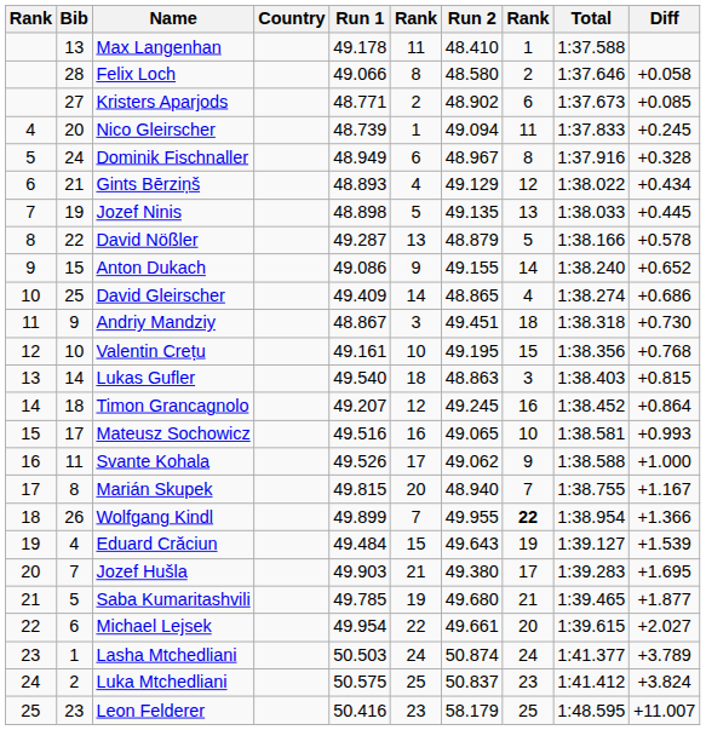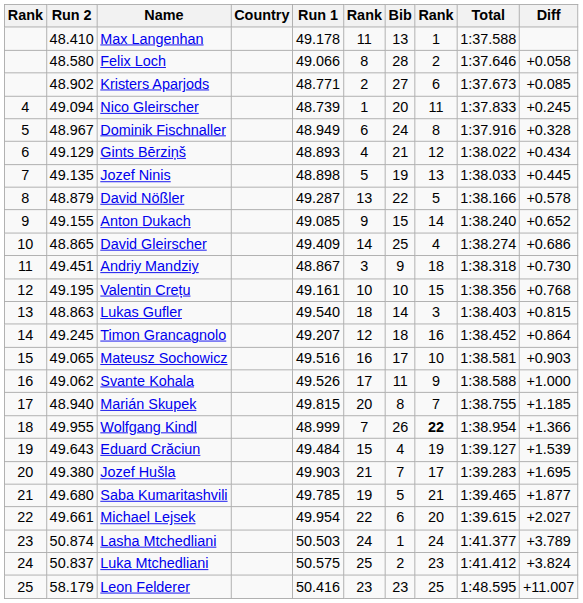 <table class="wikitable sortable" style="text-align:center">
 <tr>
 <th>Rank</th>
-<th>Bib</th>
+<th>Run 2</th>
 <th>Name</th>
 <th>Country</th>
 <th>Run 1</th>
 <th>Rank</th>
-<th>Run 2</th>
+<th>Bib</th>
 <th>Rank</th>
 <th>Total</th>
 <th>Diff</th>
 </tr>
 <tr>
 <td></td>
-<td>13</td>
+<td>48.410</td>
 <td align=left><a href='#'>Max Langenhan</a></td>
 <td align=left></td>
 <td>49.178</td>
 <td>11</td>
-<td>48.410</td>
+<td>13</td>
 <td>1</td>
 <td>1:37.588</td>
 <td></td>
 </tr>
 <tr>
 <td></td>
-<td>28</td>
+<td>48.580</td>
 <td align=left><a href='#'>Felix Loch</a></td>
 <td align=left></td>
 <td>49.066</td>
 <td>8</td>
-<td>48.580</td>
+<td>28</td>
 <td>2</td>
 <td>1:37.646</td>
 <td>+0.058</td>
 </tr>
 <tr>
 <td></td>
-<td>27</td>
+<td>48.902</td>
 <td align=left><a href='#'>Kristers Aparjods</a></td>
 <td align=left></td>
 <td>48.771</td>
 <td>2</td>
-<td>48.902</td>
+<td>27</td>
 <td>6</td>
 <td>1:37.673</td>
 <td>+0.085</td>
 </tr>
 <tr>
 <td>4</td>
-<td>20</td>
+<td>49.094</td>
 <td align=left><a href='#'>Nico Gleirscher</a></td>
 <td align=left></td>
 <td>48.739</td>
 <td>1</td>
-<td>49.094</td>
+<td>20</td>
 <td>11</td>
 <td>1:37.833</td>
 <td>+0.245</td>
 </tr>
 <tr>
 <td>5</td>
-<td>24</td>
+<td>48.967</td>
 <td align=left><a href='#'>Dominik Fischnaller</a></td>
 <td align=left></td>
 <td>48.949</td>
 <td>6</td>
-<td>48.967</td>
+<td>24</td>
 <td>8</td>
 <td>1:37.916</td>
 <td>+0.328</td>
 </tr>
 <tr>
 <td>6</td>
-<td>21</td>
+<td>49.129</td>
 <td align=left><a href='#'>Gints Bērziņš</a></td>
 <td align=left></td>
 <td>48.893</td>
 <td>4</td>
-<td>49.129</td>
+<td>21</td>
 <td>12</td>
 <td>1:38.022</td>
 <td>+0.434</td>
 </tr>
 <tr>
 <td>7</td>
-<td>19</td>
+<td>49.135</td>
 <td align=left><a href='#'>Jozef Ninis</a></td>
 <td align=left></td>
 <td>48.898</td>
 <td>5</td>
-<td>49.135</td>
+<td>19</td>
 <td>13</td>
 <td>1:38.033</td>
 <td>+0.445</td>
 </tr>
 <tr>
 <td>8</td>
-<td>22</td>
+<td>48.879</td>
 <td align=left><a href='#'>David Nößler</a></td>
 <td align=left></td>
 <td>49.287</td>
 <td>13</td>
-<td>48.879</td>
+<td>22</td>
 <td>5</td>
 <td>1:38.166</td>
 <td>+0.578</td>
 </tr>
 <tr>
 <td>9</td>
-<td>15</td>
+<td>49.155</td>
 <td align=left><a href='#'>Anton Dukach</a></td>
 <td align=left></td>
-<td>49.086</td>
+<td>49.085</td>
 <td>9</td>
-<td>49.155</td>
+<td>15</td>
 <td>14</td>
 <td>1:38.240</td>
 <td>+0.652</td>
 </tr>
 <tr>
 <td>10</td>
-<td>25</td>
+<td>48.865</td>
 <td align=left><a href='#'>David Gleirscher</a></td>
 <td align=left></td>
 <td>49.409</td>
 <td>14</td>
-<td>48.865</td>
+<td>25</td>
 <td>4</td>
 <td>1:38.274</td>
 <td>+0.686</td>
 </tr>
 <tr>
 <td>11</td>
-<td>9</td>
+<td>49.451</td>
 <td align=left><a href='#'>Andriy Mandziy</a></td>
 <td align=left></td>
 <td>48.867</td>
 <td>3</td>
-<td>49.451</td>
+<td>9</td>
 <td>18</td>
 <td>1:38.318</td>
 <td>+0.730</td>
 </tr>
 <tr>
 <td>12</td>
-<td>10</td>
+<td>49.195</td>
 <td align=left><a href='#'>Valentin Crețu</a></td>
 <td align=left></td>
 <td>49.161</td>
 <td>10</td>
-<td>49.195</td>
+<td>10</td>
 <td>15</td>
 <td>1:38.356</td>
 <td>+0.768</td>
 </tr>
 <tr>
 <td>13</td>
-<td>14</td>
+<td>48.863</td>
 <td align=left><a href='#'>Lukas Gufler</a></td>
 <td align=left></td>
 <td>49.540</td>
 <td>18</td>
-<td>48.863</td>
+<td>14</td>
 <td>3</td>
 <td>1:38.403</td>
 <td>+0.815</td>
 </tr>
 <tr>
 <td>14</td>
-<td>18</td>
+<td>49.245</td>
 <td align=left><a href='#'>Timon Grancagnolo</a></td>
 <td align=left></td>
 <td>49.207</td>
 <td>12</td>
-<td>49.245</td>
+<td>18</td>
 <td>16</td>
 <td>1:38.452</td>
 <td>+0.864</td>
 </tr>
 <tr>
 <td>15</td>
-<td>17</td>
+<td>49.065</td>
 <td align=left><a href='#'>Mateusz Sochowicz</a></td>
 <td align=left></td>
 <td>49.516</td>
 <td>16</td>
-<td>49.065</td>
+<td>17</td>
 <td>10</td>
 <td>1:38.581</td>
-<td>+0.993</td>
+<td>+0.903</td>
 </tr>
 <tr>
 <td>16</td>
-<td>11</td>
+<td>49.062</td>
 <td align=left><a href='#'>Svante Kohala</a></td>
 <td align=left></td>
 <td>49.526</td>
 <td>17</td>
-<td>49.062</td>
+<td>11</td>
 <td>9</td>
 <td>1:38.588</td>
 <td>+1.000</td>
 </tr>
 <tr>
 <td>17</td>
-<td>8</td>
+<td>48.940</td>
 <td align=left><a href='#'>Marián Skupek</a></td>
 <td align=left></td>
 <td>49.815</td>
 <td>20</td>
-<td>48.940</td>
+<td>8</td>
 <td>7</td>
 <td>1:38.755</td>
-<td>+1.167</td>
+<td>+1.185</td>
 </tr>
 <tr>
 <td>18</td>
-<td>26</td>
+<td>49.955</td>
 <td align=left><a href='#'>Wolfgang Kindl</a></td>
 <td align=left></td>
-<td>49.899</td>
+<td>48.999</td>
 <td>7</td>
-<td>49.955</td>
+<td>26</td>
 <td><strong>22</strong></td>
 <td>1:38.954</td>
 <td>+1.366</td>
 </tr>
 <tr>
 <td>19</td>
-<td>4</td>
+<td>49.643</td>
 <td align=left><a href='#'>Eduard Crăciun</a></td>
 <td align=left></td>
 <td>49.484</td>
 <td>15</td>
-<td>49.643</td>
+<td>4</td>
 <td>19</td>
 <td>1:39.127</td>
 <td>+1.539</td>
 </tr>
 <tr>
 <td>20</td>
-<td>7</td>
+<td>49.380</td>
 <td align=left><a href='#'>Jozef Hušla</a></td>
 <td align=left></td>
 <td>49.903</td>
 <td>21</td>
-<td>49.380</td>
+<td>7</td>
 <td>17</td>
 <td>1:39.283</td>
 <td>+1.695</td>
 </tr>
 <tr>
 <td>21</td>
-<td>5</td>
+<td>49.680</td>
 <td align=left><a href='#'>Saba Kumaritashvili</a></td>
 <td align=left></td>
 <td>49.785</td>
 <td>19</td>
-<td>49.680</td>
+<td>5</td>
 <td>21</td>
 <td>1:39.465</td>
 <td>+1.877</td>
 </tr>
 <tr>
 <td>22</td>
-<td>6</td>
+<td>49.661</td>
 <td align=left><a href='#'>Michael Lejsek</a></td>
 <td align=left></td>
 <td>49.954</td>
 <td>22</td>
-<td>49.661</td>
+<td>6</td>
 <td>20</td>
 <td>1:39.615</td>
 <td>+2.027</td>
 </tr>
 <tr>
 <td>23</td>
-<td>1</td>
+<td>50.874</td>
 <td align=left><a href='#'>Lasha Mtchedliani</a></td>
 <td align=left></td>
 <td>50.503</td>
 <td>24</td>
-<td>50.874</td>
+<td>1</td>
 <td>24</td>
 <td>1:41.377</td>
 <td>+3.789</td>
 </tr>
 <tr>
 <td>24</td>
-<td>2</td>
+<td>50.837</td>
 <td align=left><a href='#'>Luka Mtchedliani</a></td>
 <td align=left></td>
 <td>50.575</td>
 <td>25</td>
-<td>50.837</td>
+<td>2</td>
 <td>23</td>
 <td>1:41.412</td>
 <td>+3.824</td>
 </tr>
 <tr>
 <td>25</td>
-<td>23</td>
+<td>58.179</td>
 <td align=left><a href='#'>Leon Felderer</a></td>
 <td align=left></td>
 <td>50.416</td>
 <td>23</td>
-<td>58.179</td>
+<td>23</td>
 <td>25</td>
 <td>1:48.595</td>
 <td>+11.007</td>
 </tr>
 </table>
